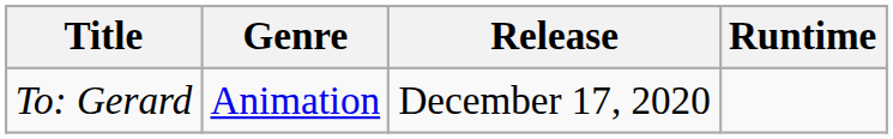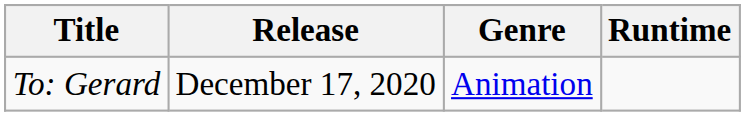 <table class="wikitable sortable">
 <tr>
 <th>Title</th>
+<th>Release</th>
 <th>Genre</th>
-<th>Release</th>
 <th>Runtime</th>
 </tr>
 <tr>
 <td><em>To: Gerard </em></td>
+<td>December 17, 2020</td>
 <td><a href='#'>Animation</a></td>
-<td>December 17, 2020</td>
 <td></td>
 </tr>
 </table>
